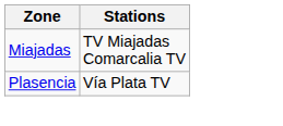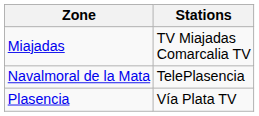 <table class="wikitable">
 <tr>
 <th>Zone</th>
 <th>Stations</th>
 </tr>
 <tr>
 <td><a href='#'>Miajadas</a></td>
 <td>TV Miajadas<br>Comarcalia TV</td>
 </tr>
 <tr>
+<td><a href='#'>Navalmoral de la Mata</a></td>
+<td>TelePlasencia</td>
+</tr>
+<tr>
 <td><a href='#'>Plasencia</a></td>
 <td>Vía Plata TV</td>
 </tr>
 </table>
